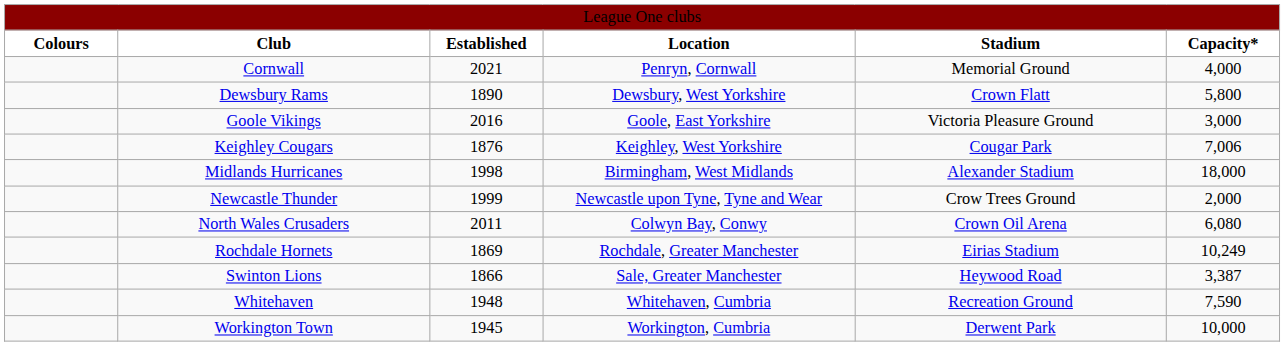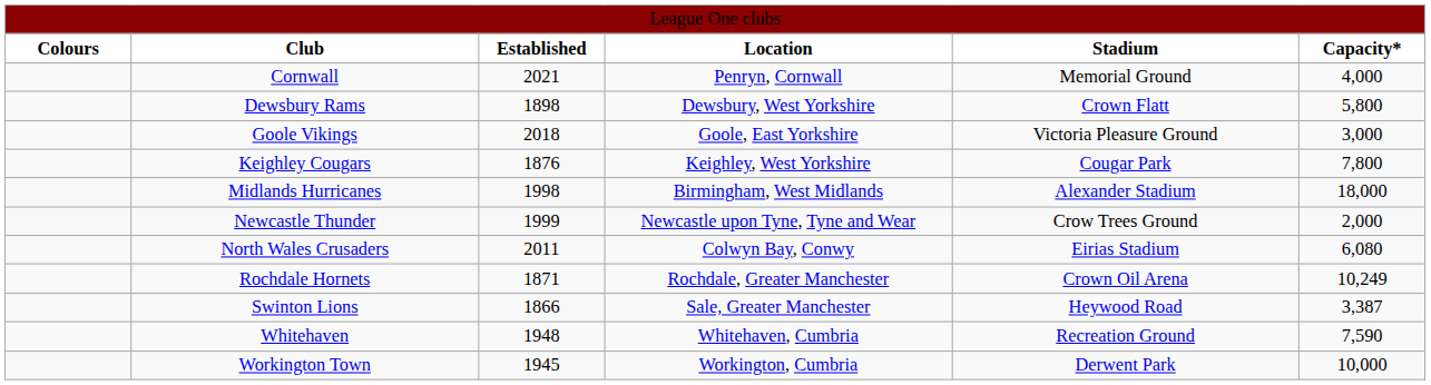 <table class="wikitable" style="width: 99%; text-align:center;">
 <tr>
 <td style="background:darkred; text-align:center;" colspan="7"><span>League One clubs</span></td>
 </tr>
 <tr>
 <th style="background:white; width:8%">Colours</th>
 <th style="background:white; width:22%">Club</th>
 <th style="background:white; width:8%">Established</th>
 <th style="background:white; width:22%">Location</th>
 <th style="background:white; width:22%">Stadium</th>
 <th style="background:white; width:8%">Capacity*</th>
 </tr>
 <tr>
 <td></td>
 <td><a href='#'>Cornwall</a></td>
 <td>2021</td>
 <td><a href='#'>Penryn</a>, <a href='#'>Cornwall</a></td>
 <td>Memorial Ground</td>
 <td>4,000</td>
 </tr>
 <tr>
 <td></td>
 <td><a href='#'>Dewsbury Rams</a></td>
-<td>1890</td>
+<td>1898</td>
 <td><a href='#'>Dewsbury</a>, <a href='#'>West Yorkshire</a></td>
 <td><a href='#'>Crown Flatt</a></td>
 <td>5,800</td>
 </tr>
 <tr>
 <td></td>
 <td><a href='#'>Goole Vikings</a></td>
-<td>2016</td>
+<td>2018</td>
 <td><a href='#'>Goole</a>, <a href='#'>East Yorkshire</a></td>
 <td>Victoria Pleasure Ground</td>
 <td>3,000</td>
 </tr>
 <tr>
 <td></td>
 <td><a href='#'>Keighley Cougars</a></td>
 <td>1876</td>
 <td><a href='#'>Keighley</a>, <a href='#'>West Yorkshire</a></td>
 <td><a href='#'>Cougar Park</a></td>
-<td>7,006</td>
+<td>7,800</td>
 </tr>
 <tr>
 <td></td>
 <td><a href='#'>Midlands Hurricanes</a></td>
 <td>1998</td>
 <td><a href='#'>Birmingham</a>, <a href='#'>West Midlands</a></td>
 <td><a href='#'>Alexander Stadium</a></td>
 <td>18,000</td>
 </tr>
 <tr>
 <td></td>
 <td><a href='#'>Newcastle Thunder</a></td>
 <td>1999</td>
 <td><a href='#'>Newcastle upon Tyne</a>, <a href='#'>Tyne and Wear</a></td>
 <td>Crow Trees Ground</td>
 <td>2,000</td>
 </tr>
 <tr>
 <td></td>
 <td><a href='#'>North Wales Crusaders</a></td>
 <td>2011</td>
 <td><a href='#'>Colwyn Bay</a>, <a href='#'>Conwy</a></td>
-<td><a href='#'>Crown Oil Arena</a></td>
+<td><a href='#'>Eirias Stadium</a></td>
 <td>6,080</td>
 </tr>
 <tr>
 <td></td>
 <td><a href='#'>Rochdale Hornets</a></td>
-<td>1869</td>
+<td>1871</td>
 <td><a href='#'>Rochdale</a>, <a href='#'>Greater Manchester</a></td>
-<td><a href='#'>Eirias Stadium</a></td>
+<td><a href='#'>Crown Oil Arena</a></td>
 <td>10,249</td>
 </tr>
 <tr>
 <td></td>
 <td><a href='#'>Swinton Lions</a></td>
 <td>1866</td>
 <td><a href='#'>Sale, Greater Manchester</a></td>
 <td><a href='#'>Heywood Road</a></td>
 <td>3,387</td>
 </tr>
 <tr>
 <td></td>
 <td><a href='#'>Whitehaven</a></td>
 <td>1948</td>
 <td><a href='#'>Whitehaven</a>, <a href='#'>Cumbria</a></td>
 <td><a href='#'>Recreation Ground</a></td>
 <td>7,590</td>
 </tr>
 <tr>
 <td></td>
 <td><a href='#'>Workington Town</a></td>
 <td>1945</td>
 <td><a href='#'>Workington</a>, <a href='#'>Cumbria</a></td>
 <td><a href='#'>Derwent Park</a></td>
 <td>10,000</td>
 </tr>
 </table>
